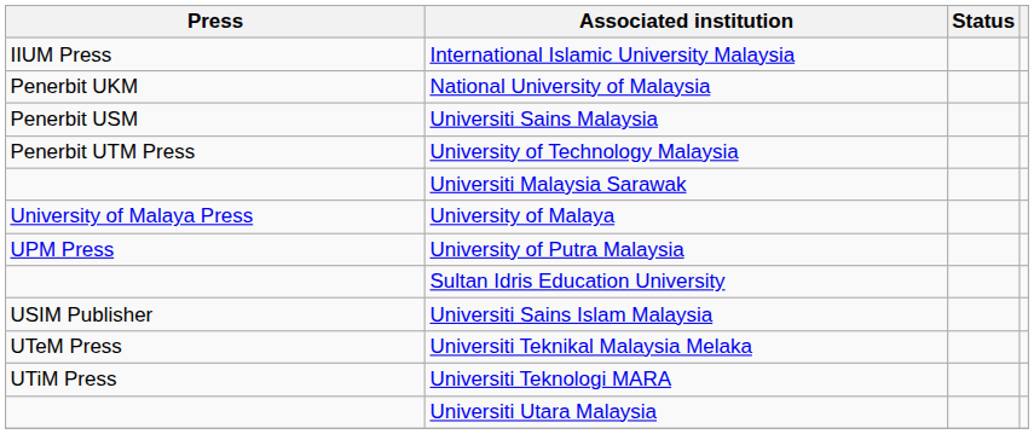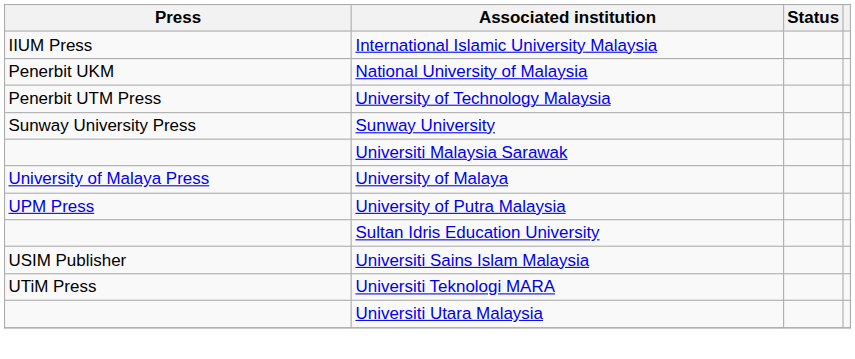 <table class="wikitable sortable">
 <tr>
 <th style="width:20em">Press</th>
 <th style="width:25em">Associated institution</th>
 <th>Status</th>
 <th></th>
 </tr>
 <tr>
 <td>IIUM Press</td>
 <td><a href='#'>International Islamic University Malaysia</a></td>
 <td></td>
 <td></td>
 </tr>
 <tr>
 <td>Penerbit UKM</td>
 <td><a href='#'>National University of Malaysia</a></td>
 <td></td>
 <td></td>
 </tr>
 <tr>
-<td>Penerbit USM</td>
-<td><a href='#'>Universiti Sains Malaysia</a></td>
+<td>Penerbit UTM Press</td>
+<td><a href='#'>University of Technology Malaysia</a></td>
 <td></td>
 <td></td>
 </tr>
 <tr>
-<td>Penerbit UTM Press</td>
-<td><a href='#'>University of Technology Malaysia</a></td>
+<td>Sunway University Press</td>
+<td><a href='#'>Sunway University</a></td>
 <td></td>
 <td></td>
 </tr>
 <tr>
 <td></td>
 <td><a href='#'>Universiti Malaysia Sarawak</a></td>
 <td></td>
 <td></td>
 </tr>
 <tr>
 <td><a href='#'>University of Malaya Press</a></td>
 <td><a href='#'>University of Malaya</a></td>
 <td></td>
 <td></td>
 </tr>
 <tr>
 <td><a href='#'>UPM Press</a></td>
 <td><a href='#'>University of Putra Malaysia</a></td>
 <td></td>
 <td></td>
 </tr>
 <tr>
 <td></td>
 <td><a href='#'>Sultan Idris Education University</a></td>
 <td></td>
 <td></td>
 </tr>
 <tr>
 <td>USIM Publisher</td>
 <td><a href='#'>Universiti Sains Islam Malaysia</a></td>
 <td></td>
 <td></td>
 </tr>
 <tr>
-<td>UTeM Press</td>
-<td><a href='#'>Universiti Teknikal Malaysia Melaka</a></td>
-<td></td>
-<td></td>
-</tr>
-<tr>
 <td>UTiM Press</td>
 <td><a href='#'>Universiti Teknologi MARA</a></td>
 <td></td>
 <td></td>
 </tr>
 <tr>
 <td></td>
 <td><a href='#'>Universiti Utara Malaysia</a></td>
 <td></td>
 <td></td>
 </tr>
 <tr>
 </tr>
 </table>
